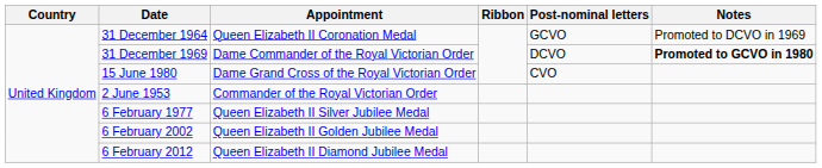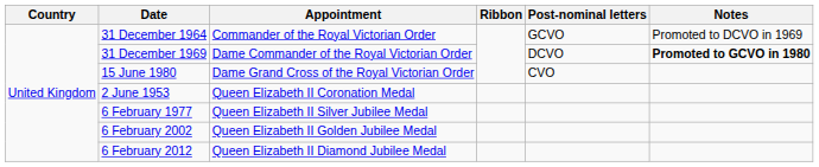 <table class="wikitable sortable">
 <tr>
 <th>Country</th>
 <th>Date</th>
 <th>Appointment</th>
 <th>Ribbon</th>
 <th>Post-nominal letters</th>
 <th>Notes</th>
 </tr>
 <tr>
 <td rowspan="7"><a href='#'>United Kingdom</a></td>
 <td><a href='#'>31 December 1964</a></td>
-<td><a href='#'>Queen Elizabeth II Coronation Medal</a></td>
+<td><a href='#'>Commander of the Royal Victorian Order</a></td>
 <td rowspan="3"></td>
 <td>GCVO</td>
 <td>Promoted to DCVO in 1969</td>
 </tr>
 <tr>
 <td><a href='#'>31 December 1969</a></td>
 <td><a href='#'>Dame Commander of the Royal Victorian Order</a></td>
 <td>DCVO</td>
 <td><strong>Promoted to GCVO in 1980</strong></td>
 </tr>
 <tr>
 <td><a href='#'>15 June 1980</a></td>
 <td><a href='#'>Dame Grand Cross of the Royal Victorian Order</a></td>
 <td>CVO</td>
 <td></td>
 </tr>
 <tr>
 <td><a href='#'>2 June 1953</a></td>
-<td><a href='#'>Commander of the Royal Victorian Order</a></td>
+<td><a href='#'>Queen Elizabeth II Coronation Medal</a></td>
 <td></td>
 <td></td>
 <td></td>
 </tr>
 <tr>
 <td><a href='#'>6 February 1977</a></td>
 <td><a href='#'>Queen Elizabeth II Silver Jubilee Medal</a></td>
 <td></td>
 <td></td>
 <td></td>
 </tr>
 <tr>
 <td><a href='#'>6 February 2002</a></td>
 <td><a href='#'>Queen Elizabeth II Golden Jubilee Medal</a></td>
 <td></td>
 <td></td>
 <td></td>
 </tr>
 <tr>
 <td><a href='#'>6 February 2012</a></td>
 <td><a href='#'>Queen Elizabeth II Diamond Jubilee Medal</a></td>
 <td></td>
 <td></td>
 <td></td>
 </tr>
 </table>
